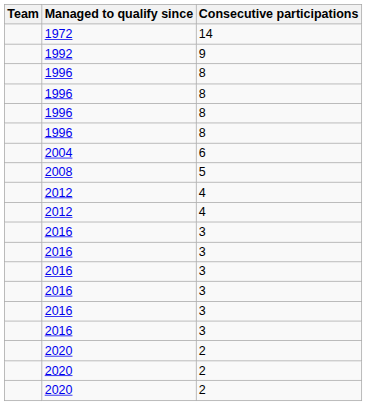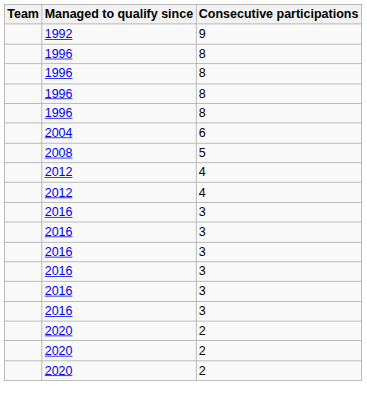 <table class="wikitable">
 <tr>
 <th>Team</th>
 <th>Managed to qualify since</th>
 <th>Consecutive participations</th>
-</tr>
-<tr>
-<td></td>
-<td><a href='#'>1972</a></td>
-<td>14</td>
 </tr>
 <tr>
 <td></td>
 <td><a href='#'>1992</a></td>
 <td>9</td>
 </tr>
 <tr>
 <td></td>
 <td><a href='#'>1996</a></td>
 <td>8</td>
 </tr>
 <tr>
 <td></td>
 <td><a href='#'>1996</a></td>
 <td>8</td>
 </tr>
 <tr>
 <td></td>
 <td><a href='#'>1996</a></td>
 <td>8</td>
 </tr>
 <tr>
 <td></td>
 <td><a href='#'>1996</a></td>
 <td>8</td>
 </tr>
 <tr>
 <td></td>
 <td><a href='#'>2004</a></td>
 <td>6</td>
 </tr>
 <tr>
 <td></td>
 <td><a href='#'>2008</a></td>
 <td>5</td>
 </tr>
 <tr>
 <td></td>
 <td><a href='#'>2012</a></td>
 <td>4</td>
 </tr>
 <tr>
 <td></td>
 <td><a href='#'>2012</a></td>
 <td>4</td>
 </tr>
 <tr>
 <td></td>
 <td><a href='#'>2016</a></td>
 <td>3</td>
 </tr>
 <tr>
 <td></td>
 <td><a href='#'>2016</a></td>
 <td>3</td>
 </tr>
 <tr>
 <td></td>
 <td><a href='#'>2016</a></td>
 <td>3</td>
 </tr>
 <tr>
 <td></td>
 <td><a href='#'>2016</a></td>
 <td>3</td>
 </tr>
 <tr>
 <td></td>
 <td><a href='#'>2016</a></td>
 <td>3</td>
 </tr>
 <tr>
 <td></td>
 <td><a href='#'>2016</a></td>
 <td>3</td>
 </tr>
 <tr>
 <td></td>
 <td><a href='#'>2020</a></td>
 <td>2</td>
 </tr>
 <tr>
 <td></td>
 <td><a href='#'>2020</a></td>
 <td>2</td>
 </tr>
 <tr>
 <td></td>
 <td><a href='#'>2020</a></td>
 <td>2</td>
 </tr>
 </table>
